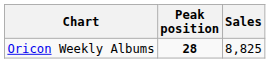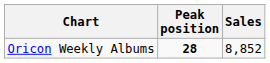 <table class="wikitable">
 <tr>
 <th>Chart</th>
 <th>Peak<br>position</th>
 <th>Sales</th>
 </tr>
 <tr>
 <td><a href='#'>Oricon</a> Weekly Albums</td>
 <td align="center"><strong>28</strong></td>
-<td align="center">8,825</td>
+<td align="center">8,852</td>
 </tr>
 </table>
